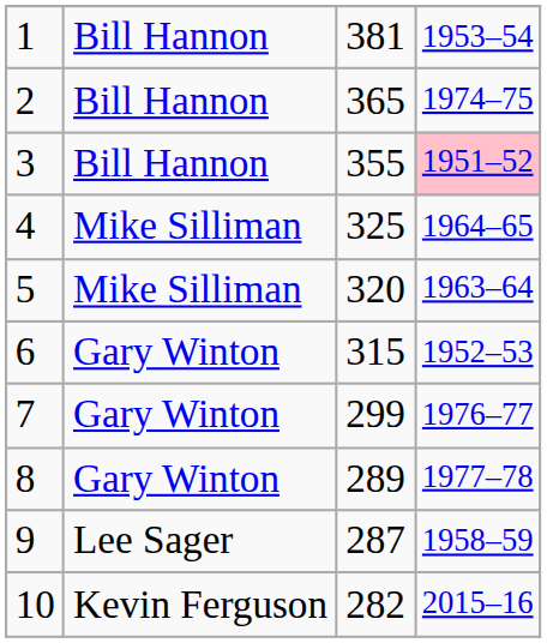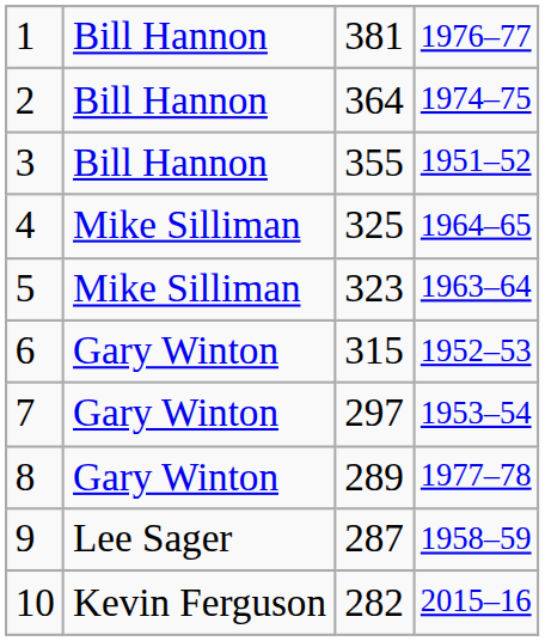 <table class="wikitable">
 <tr>
 </tr>
 <tr>
 <td>1</td>
 <td><a href='#'>Bill Hannon</a></td>
 <td>381</td>
-<td style="font-size:80%;"><a href='#'>1953–54</a></td>
+<td style="font-size:80%;"><a href='#'>1976–77</a></td>
 </tr>
 <tr>
 <td>2</td>
 <td><a href='#'>Bill Hannon</a></td>
-<td>365</td>
+<td>364</td>
 <td style="font-size:80%;"><a href='#'>1974–75</a></td>
 </tr>
 <tr>
 <td>3</td>
 <td><a href='#'>Bill Hannon</a></td>
 <td>355</td>
-<td style="background: pink; font-size:80%;"><a href='#'>1951–52</a></td>
+<td style="font-size:80%;"><a href='#'>1951–52</a></td>
 </tr>
 <tr>
 <td>4</td>
 <td><a href='#'>Mike Silliman</a></td>
 <td>325</td>
 <td style="font-size:80%;"><a href='#'>1964–65</a></td>
 </tr>
 <tr>
 <td>5</td>
 <td><a href='#'>Mike Silliman</a></td>
-<td>320</td>
+<td>323</td>
 <td style="font-size:80%;"><a href='#'>1963–64</a></td>
 </tr>
 <tr>
 <td>6</td>
 <td><a href='#'>Gary Winton</a></td>
 <td>315</td>
 <td style="font-size:80%;"><a href='#'>1952–53</a></td>
 </tr>
 <tr>
 <td>7</td>
 <td><a href='#'>Gary Winton</a></td>
-<td>299</td>
-<td style="font-size:80%;"><a href='#'>1976–77</a></td>
+<td>297</td>
+<td style="font-size:80%;"><a href='#'>1953–54</a></td>
 </tr>
 <tr>
 <td>8</td>
 <td><a href='#'>Gary Winton</a></td>
 <td>289</td>
 <td style="font-size:80%;"><a href='#'>1977–78</a></td>
 </tr>
 <tr>
 <td>9</td>
 <td>Lee Sager</td>
 <td>287</td>
 <td style="font-size:80%;"><a href='#'>1958–59</a></td>
 </tr>
 <tr>
 <td>10</td>
 <td>Kevin Ferguson</td>
 <td>282</td>
 <td style="font-size:80%;"><a href='#'>2015–16</a></td>
 </tr>
 </table>
